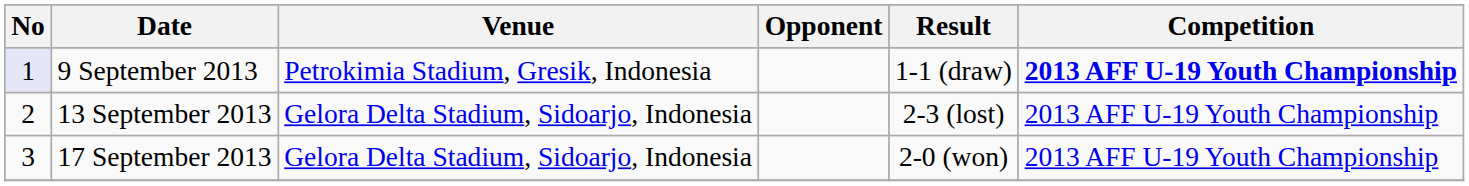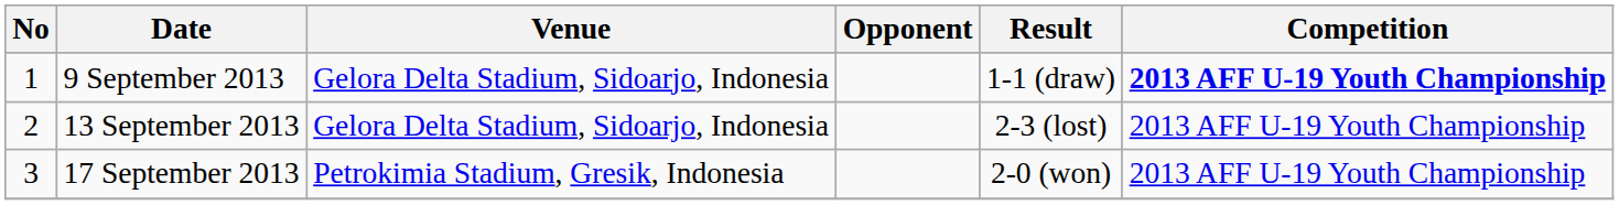 <table class="wikitable">
 <tr>
 <th>No</th>
 <th>Date</th>
 <th>Venue</th>
 <th>Opponent</th>
 <th>Result</th>
 <th>Competition</th>
 </tr>
 <tr>
-<td align=center style="background: lavender;">1</td>
+<td align=center>1</td>
 <td>9 September 2013</td>
-<td><a href='#'>Petrokimia Stadium</a>, <a href='#'>Gresik</a>, Indonesia</td>
+<td><a href='#'>Gelora Delta Stadium</a>, <a href='#'>Sidoarjo</a>, Indonesia</td>
 <td></td>
 <td align=center>1-1 (draw)</td>
 <td><strong><a href='#'>2013 AFF U-19 Youth Championship</a></strong></td>
 </tr>
 <tr>
 <td align=center>2</td>
 <td>13 September 2013</td>
 <td><a href='#'>Gelora Delta Stadium</a>, <a href='#'>Sidoarjo</a>, Indonesia</td>
 <td></td>
 <td align=center>2-3 (lost)</td>
 <td><a href='#'>2013 AFF U-19 Youth Championship</a></td>
 </tr>
 <tr>
 <td align=center>3</td>
 <td>17 September 2013</td>
-<td><a href='#'>Gelora Delta Stadium</a>, <a href='#'>Sidoarjo</a>, Indonesia</td>
+<td><a href='#'>Petrokimia Stadium</a>, <a href='#'>Gresik</a>, Indonesia</td>
 <td></td>
 <td align=center>2-0 (won)</td>
 <td><a href='#'>2013 AFF U-19 Youth Championship</a></td>
 </tr>
 <tr>
 </tr>
 </table>
